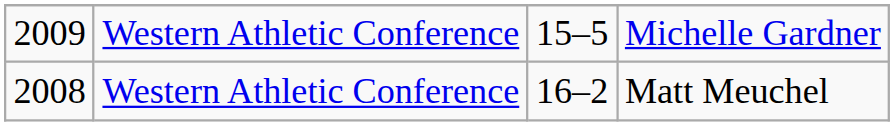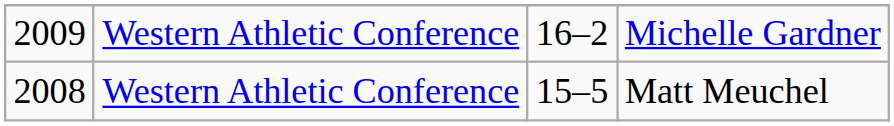 <table class="wikitable">
 <tr>
 </tr>
 <tr>
 <td>2009</td>
 <td><a href='#'>Western Athletic Conference</a></td>
-<td>15–5</td>
+<td>16–2</td>
 <td><a href='#'>Michelle Gardner</a></td>
 </tr>
 <tr>
 <td>2008</td>
 <td><a href='#'>Western Athletic Conference</a></td>
-<td>16–2</td>
+<td>15–5</td>
 <td>Matt Meuchel</td>
 </tr>
 </table>
